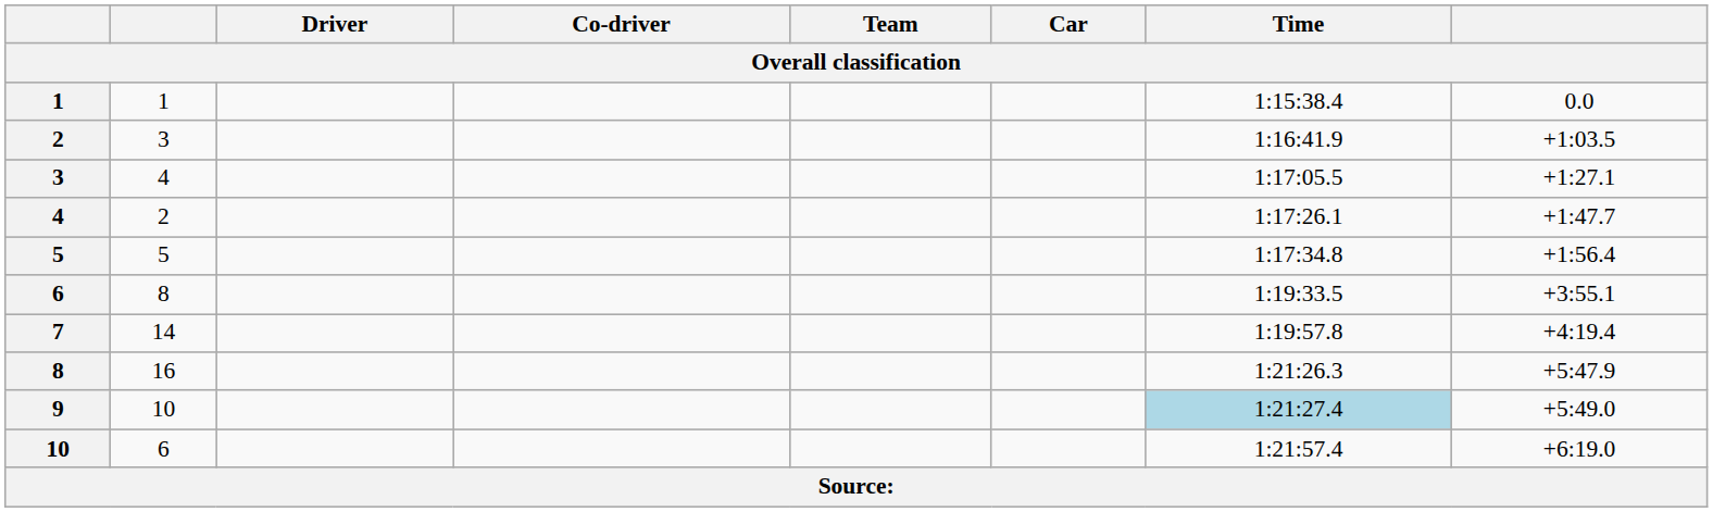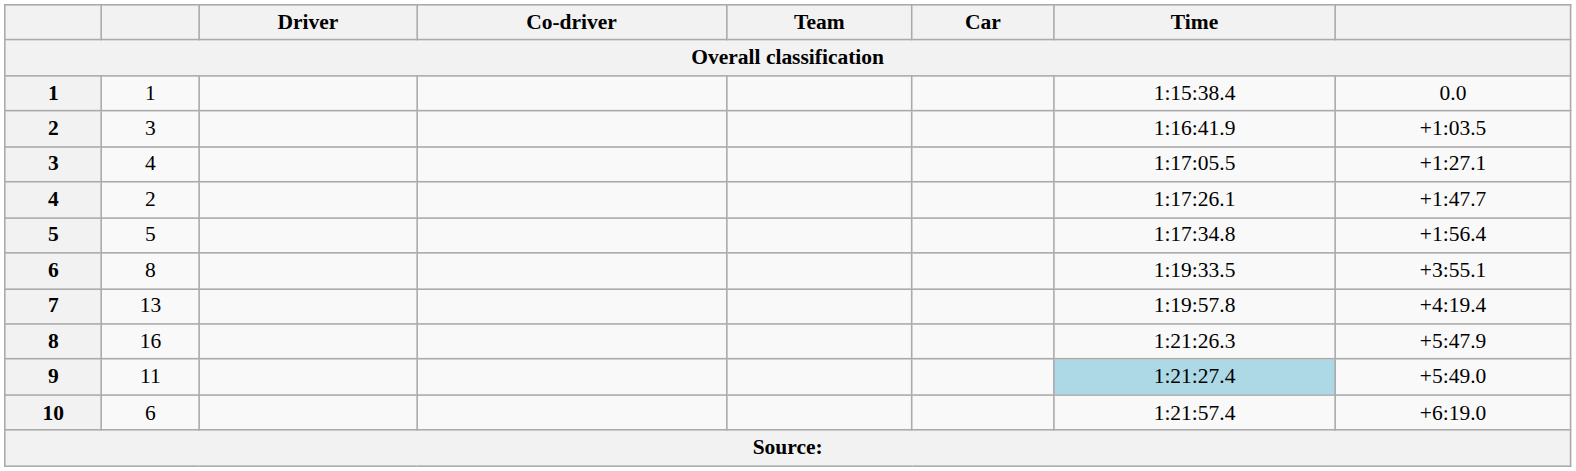 <table class="wikitable" width=50% style="font-size: 85%;">
 <tr>
 <th></th>
 <th></th>
 <th>Driver</th>
 <th>Co-driver</th>
 <th>Team</th>
 <th>Car</th>
 <th>Time</th>
 <th></th>
 </tr>
 <tr>
 <th colspan=10>Overall classification</th>
 </tr>
 <tr>
 <th>1</th>
 <td align="center">1</td>
 <td></td>
 <td></td>
 <td></td>
 <td></td>
 <td align="center">1:15:38.4</td>
 <td align="center">0.0</td>
 </tr>
 <tr>
 <th>2</th>
 <td align="center">3</td>
 <td></td>
 <td></td>
 <td></td>
 <td></td>
 <td align="center">1:16:41.9</td>
 <td align="center">+1:03.5</td>
 </tr>
 <tr>
 <th>3</th>
 <td align="center">4</td>
 <td></td>
 <td></td>
 <td></td>
 <td></td>
 <td align="center">1:17:05.5</td>
 <td align="center">+1:27.1</td>
 </tr>
 <tr>
 <th>4</th>
 <td align="center">2</td>
 <td></td>
 <td></td>
 <td></td>
 <td></td>
 <td align="center">1:17:26.1</td>
 <td align="center">+1:47.7</td>
 </tr>
 <tr>
 <th>5</th>
 <td align="center">5</td>
 <td></td>
 <td></td>
 <td></td>
 <td></td>
 <td align="center">1:17:34.8</td>
 <td align="center">+1:56.4</td>
 </tr>
 <tr>
 <th>6</th>
 <td align="center">8</td>
 <td></td>
 <td></td>
 <td></td>
 <td></td>
 <td align="center">1:19:33.5</td>
 <td align="center">+3:55.1</td>
 </tr>
 <tr>
 <th>7</th>
-<td align="center">14</td>
+<td align="center">13</td>
 <td></td>
 <td></td>
 <td></td>
 <td></td>
 <td align="center">1:19:57.8</td>
 <td align="center">+4:19.4</td>
 </tr>
 <tr>
 <th>8</th>
 <td align="center">16</td>
 <td></td>
 <td></td>
 <td></td>
 <td></td>
 <td align="center">1:21:26.3</td>
 <td align="center">+5:47.9</td>
 </tr>
 <tr>
 <th>9</th>
-<td align="center">10</td>
+<td align="center">11</td>
 <td></td>
 <td></td>
 <td></td>
 <td></td>
 <td align="center" style="background: lightblue;">1:21:27.4</td>
 <td align="center">+5:49.0</td>
 </tr>
 <tr>
 <th>10</th>
 <td align="center">6</td>
 <td></td>
 <td></td>
 <td></td>
 <td></td>
 <td align="center">1:21:57.4</td>
 <td align="center">+6:19.0</td>
 </tr>
 <tr>
 <th colspan="10">Source:</th>
 </tr>
 </table>
